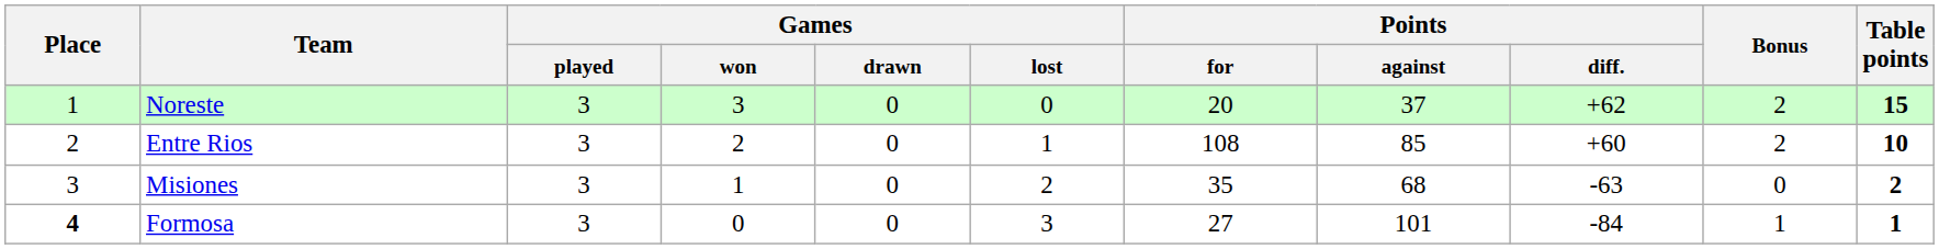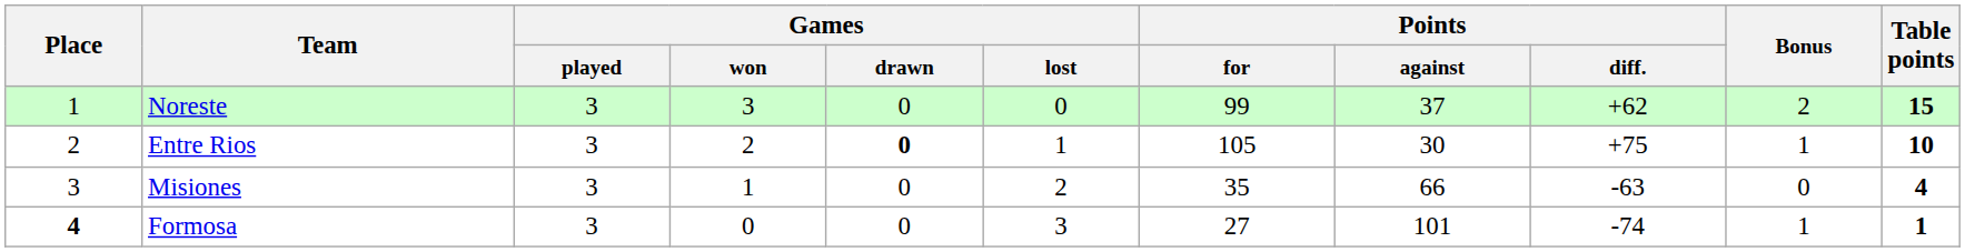 <table class="wikitable">
 <tr>
 <th rowspan=2 width="7%">Place</th>
 <th rowspan=2 width="19%">Team</th>
 <th colspan=4 width="30%">Games</th>
 <th colspan=3 width="26%">Points</th>
 <th rowspan=2 width="8%"><small> Bonus </small></th>
 <th rowspan=2 width="10%">Table<br>points</th>
 </tr>
 <tr>
 <th width="8%"><small>played </small></th>
 <th width="8%"><small>won </small></th>
 <th width="8%"><small>drawn </small></th>
 <th width="8%"><small>lost </small></th>
 <th width="10%"><small>for </small></th>
 <th width="10%"><small>against </small></th>
 <th width="10%"><small>diff.</small></th>
 </tr>
 <tr align=center style="background: #ccffcc;">
 <td>1</td>
 <td align=left><a href='#'>Noreste</a></td>
 <td>3</td>
 <td>3</td>
 <td>0</td>
 <td>0</td>
-<td>20</td>
+<td>99</td>
 <td>37</td>
 <td>+62</td>
 <td>2</td>
 <td><strong>15</strong></td>
 </tr>
 <tr align=center style="background: #ffffff;">
 <td>2</td>
 <td align=left><a href='#'>Entre Rios</a></td>
 <td>3</td>
 <td>2</td>
-<td>0</td>
+<td><strong>0</strong></td>
 <td>1</td>
-<td>108</td>
-<td>85</td>
-<td>+60</td>
-<td>2</td>
+<td>105</td>
+<td>30</td>
+<td>+75</td>
+<td>1</td>
 <td><strong>10</strong></td>
 </tr>
 <tr align=center style="background: #ffffff;">
 <td>3</td>
 <td align=left><a href='#'>Misiones</a></td>
 <td>3</td>
 <td>1</td>
 <td>0</td>
 <td>2</td>
 <td>35</td>
-<td>68</td>
+<td>66</td>
 <td>-63</td>
 <td>0</td>
-<td><strong>2</strong></td>
+<td><strong>4</strong></td>
 </tr>
 <tr align=center style="background: #ffffff;">
 <td><strong>4</strong></td>
 <td align=left><a href='#'>Formosa</a></td>
 <td>3</td>
 <td>0</td>
 <td>0</td>
 <td>3</td>
 <td>27</td>
 <td>101</td>
-<td>-84</td>
+<td>-74</td>
 <td>1</td>
 <td><strong>1</strong></td>
 </tr>
 </table>
